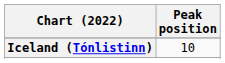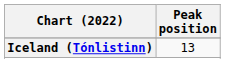 <table class="wikitable sortable plainrowheaders" style="text-align:center">
 <tr>
 <th scope="col">Chart (2022)</th>
 <th scope="col">Peak<br>position</th>
 </tr>
 <tr>
 </tr>
 <tr>
 </tr>
 <tr>
 </tr>
 <tr>
 </tr>
 <tr>
 </tr>
 <tr>
 </tr>
 <tr>
 </tr>
 <tr>
 </tr>
 <tr>
 <th scope="row">Iceland (<a href='#'>Tónlistinn</a>)</th>
-<td>10</td>
+<td>13</td>
 </tr>
 <tr>
 </tr>
 <tr>
 </tr>
 <tr>
 </tr>
 <tr>
 </tr>
 <tr>
 </tr>
 <tr>
 </tr>
 <tr>
 </tr>
 <tr>
 </tr>
 <tr>
 </tr>
 <tr>
 </tr>
 <tr>
 </tr>
 </table>
